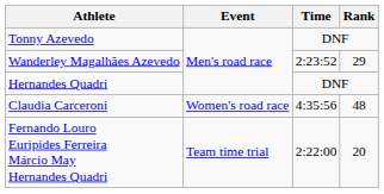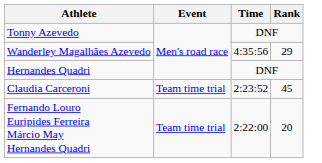 <table class=wikitable style="font-size:90%">
 <tr>
 <th>Athlete</th>
 <th>Event</th>
 <th>Time</th>
 <th>Rank</th>
 </tr>
 <tr align=center>
 <td align=left rowspan=1><a href='#'>Tonny Azevedo</a></td>
 <td align=left rowspan=3><a href='#'>Men's road race</a></td>
 <td colspan=2>DNF</td>
 </tr>
 <tr align=center>
 <td align=left rowspan=1><a href='#'>Wanderley Magalhães Azevedo</a></td>
-<td>2:23:52</td>
+<td>4:35:56</td>
 <td>29</td>
 </tr>
 <tr align=center>
 <td align=left rowspan=1><a href='#'>Hernandes Quadri</a></td>
 <td colspan=2>DNF</td>
 </tr>
 <tr align=center>
 <td align=left rowspan=1><a href='#'>Claudia Carceroni</a></td>
-<td align=left rowspan=1><a href='#'>Women's road race</a></td>
-<td>4:35:56</td>
-<td>48</td>
+<td align=left rowspan=1><a href='#'>Team time trial</a></td>
+<td>2:23:52</td>
+<td>45</td>
 </tr>
 <tr align=center>
 <td align=left rowspan=1><a href='#'>Fernando Louro</a><br><a href='#'>Euripides Ferreira</a><br><a href='#'>Márcio May</a><br><a href='#'>Hernandes Quadri</a></td>
 <td align=left rowspan=1><a href='#'>Team time trial</a></td>
 <td>2:22:00</td>
 <td>20</td>
 </tr>
 </table>
